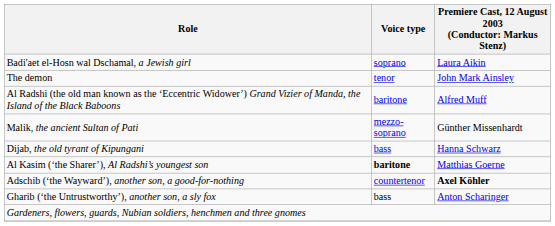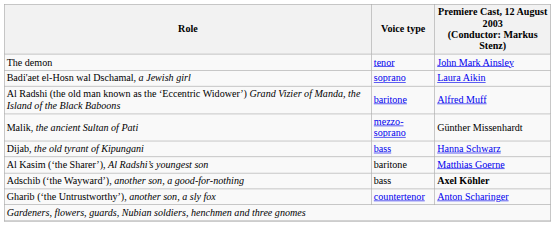 <table class="wikitable">
 <tr>
 <th>Role</th>
 <th>Voice type</th>
 <th>Premiere Cast, 12 August 2003 <br>(Conductor: Markus Stenz)</th>
 </tr>
 <tr>
+<td>The demon</td>
+<td><a href='#'>tenor</a></td>
+<td><a href='#'>John Mark Ainsley</a></td>
+</tr>
+<tr>
 <td>Badi'aet el-Hosn wal Dschamal, <em>a Jewish girl</em></td>
 <td><a href='#'>soprano</a></td>
 <td><a href='#'>Laura Aikin</a></td>
-</tr>
-<tr>
-<td>The demon</td>
-<td><a href='#'>tenor</a></td>
-<td><a href='#'>John Mark Ainsley</a></td>
 </tr>
 <tr>
 <td>Al Radshi (the old man known as the ‘Eccentric Widower’) <em>Grand Vizier of Manda, the Island of the Black Baboons</em></td>
 <td><a href='#'>baritone</a></td>
 <td><a href='#'>Alfred Muff</a></td>
 </tr>
 <tr>
 <td>Malik, <em>the ancient Sultan of Pati</em></td>
 <td><a href='#'>mezzo-soprano</a></td>
 <td>Günther Missenhardt</td>
 </tr>
 <tr>
 <td>Dijab, <em>the old tyrant of Kipungani</em></td>
 <td><a href='#'>bass</a></td>
 <td><a href='#'>Hanna Schwarz</a></td>
 </tr>
 <tr>
 <td>Al Kasim (‘the Sharer’), <em>Al Radshi’s youngest son</em></td>
-<td><strong>baritone</strong></td>
+<td>baritone</td>
 <td><a href='#'>Matthias Goerne</a></td>
 </tr>
 <tr>
 <td>Adschib (‘the Wayward’), <em>another son, a good-for-nothing</em></td>
-<td><a href='#'>countertenor</a></td>
+<td>bass</td>
 <td><strong>Axel Köhler</strong></td>
 </tr>
 <tr>
 <td>Gharib (‘the Untrustworthy’), <em>another son, a sly fox</em></td>
-<td>bass</td>
+<td><a href='#'>countertenor</a></td>
 <td><a href='#'>Anton Scharinger</a></td>
 </tr>
 <tr>
 <td colspan="3"><em>Gardeners, flowers, guards, Nubian soldiers, henchmen and three gnomes</em></td>
 </tr>
 <tr>
 </tr>
 </table>
